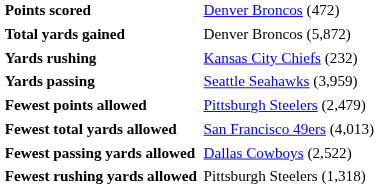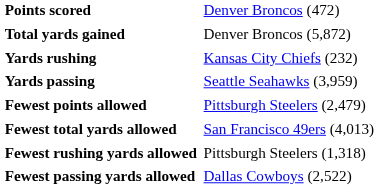 <table cellpadding="3" cellspacing="1">
 <tr>
 <td><strong>Points scored</strong></td>
 <td><a href='#'>Denver Broncos</a> (472)</td>
 </tr>
 <tr>
 <td><strong>Total yards gained</strong></td>
 <td>Denver Broncos (5,872)</td>
 </tr>
 <tr>
 <td><strong>Yards rushing</strong></td>
 <td><a href='#'>Kansas City Chiefs</a> (232)</td>
 </tr>
 <tr>
 <td><strong>Yards passing</strong></td>
 <td><a href='#'>Seattle Seahawks</a> (3,959)</td>
 </tr>
 <tr>
 <td><strong>Fewest points allowed</strong></td>
 <td><a href='#'>Pittsburgh Steelers</a> (2,479)</td>
 </tr>
 <tr>
 <td><strong>Fewest total yards allowed</strong></td>
 <td><a href='#'>San Francisco 49ers</a> (4,013)</td>
 </tr>
 <tr>
+<td><strong>Fewest rushing yards allowed</strong></td>
+<td>Pittsburgh Steelers (1,318)</td>
+</tr>
+<tr>
 <td><strong>Fewest passing yards allowed</strong></td>
 <td><a href='#'>Dallas Cowboys</a> (2,522)</td>
 </tr>
-<tr>
-<td><strong>Fewest rushing yards allowed</strong></td>
-<td>Pittsburgh Steelers (1,318)</td>
-</tr>
 </table>
